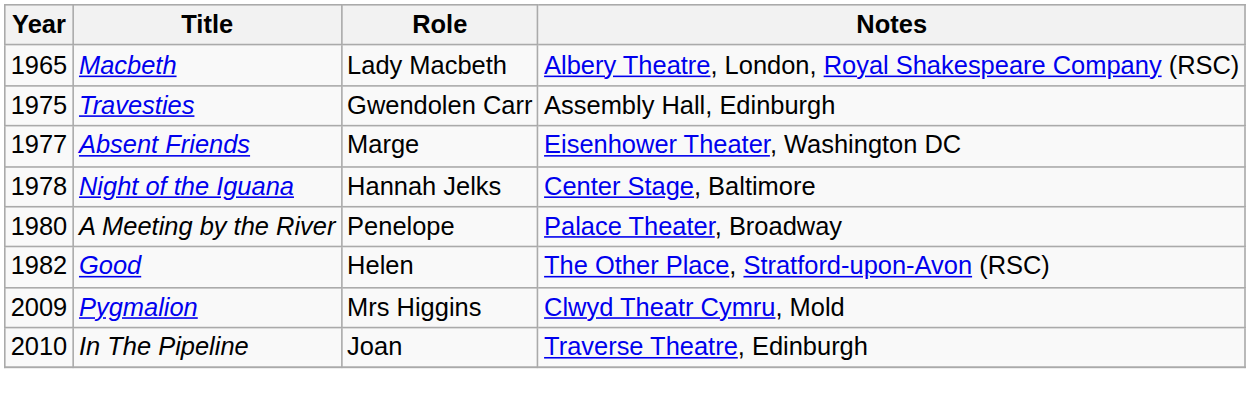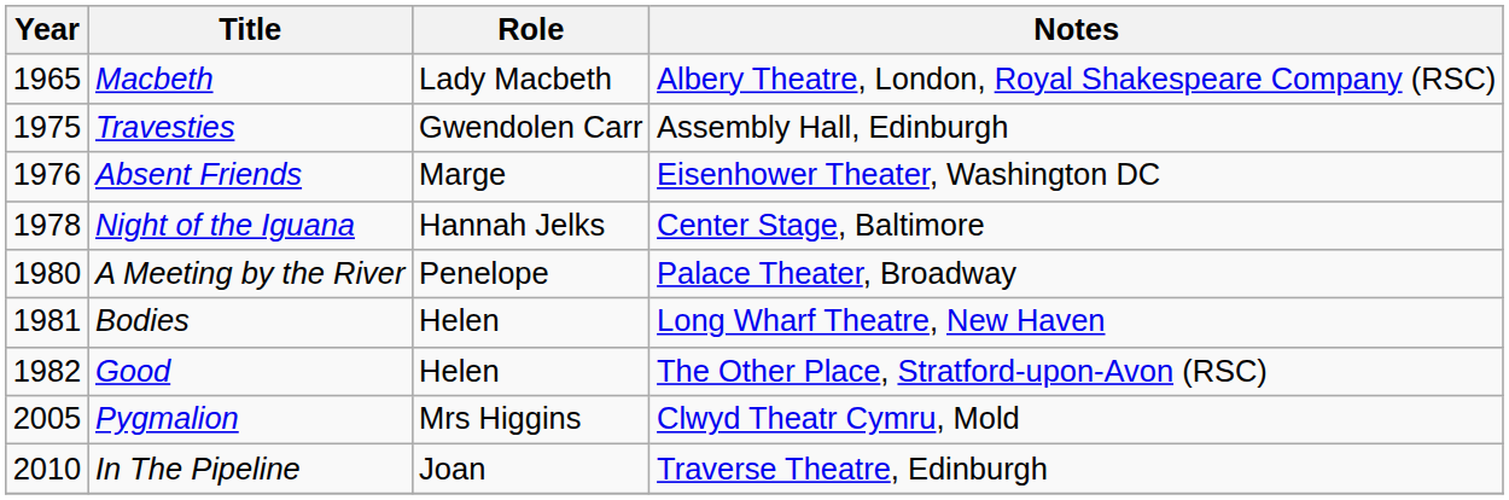 <table class="wikitable sortable">
 <tr>
 <th>Year</th>
 <th>Title</th>
 <th>Role</th>
 <th class="unsortable">Notes</th>
 </tr>
 <tr>
 <td>1965</td>
 <td><em><a href='#'>Macbeth</a></em></td>
 <td>Lady Macbeth</td>
 <td><a href='#'>Albery Theatre</a>, London, <a href='#'>Royal Shakespeare Company</a> (RSC)</td>
 </tr>
 <tr>
 <td>1975</td>
 <td><em><a href='#'>Travesties</a></em></td>
 <td>Gwendolen Carr</td>
 <td>Assembly Hall, Edinburgh</td>
 </tr>
 <tr>
-<td>1977</td>
+<td>1976</td>
 <td><em><a href='#'>Absent Friends</a></em></td>
 <td>Marge</td>
 <td><a href='#'>Eisenhower Theater</a>, Washington DC</td>
 </tr>
 <tr>
 <td>1978</td>
 <td><em><a href='#'>Night of the Iguana</a></em></td>
 <td>Hannah Jelks</td>
 <td><a href='#'>Center Stage</a>, Baltimore</td>
 </tr>
 <tr>
 <td>1980</td>
 <td><em>A Meeting by the River</em></td>
 <td>Penelope</td>
 <td><a href='#'>Palace Theater</a>, Broadway</td>
 </tr>
 <tr>
+<td>1981</td>
+<td><em>Bodies</em></td>
+<td>Helen</td>
+<td><a href='#'>Long Wharf Theatre</a>, <a href='#'>New Haven</a></td>
+</tr>
+<tr>
 <td>1982</td>
 <td><em><a href='#'>Good</a></em></td>
 <td>Helen</td>
 <td><a href='#'>The Other Place</a>, <a href='#'>Stratford-upon-Avon</a> (RSC)</td>
 </tr>
 <tr>
-<td>2009</td>
+<td>2005</td>
 <td><em><a href='#'>Pygmalion</a></em></td>
 <td>Mrs Higgins</td>
 <td><a href='#'>Clwyd Theatr Cymru</a>, Mold</td>
 </tr>
 <tr>
 <td>2010</td>
 <td><em>In The Pipeline</em></td>
 <td>Joan</td>
 <td><a href='#'>Traverse Theatre</a>, Edinburgh</td>
 </tr>
 <tr>
 </tr>
 </table>
